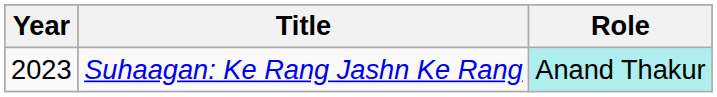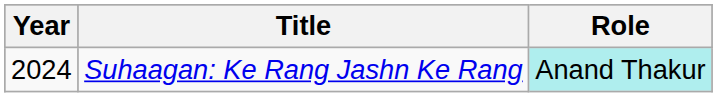 <table class="wikitable sortable">
 <tr>
 <th>Year</th>
 <th>Title</th>
 <th>Role</th>
 </tr>
 <tr>
-<td>2023</td>
+<td>2024</td>
 <td><em><a href='#'>Suhaagan: Ke Rang Jashn Ke Rang</a></em></td>
 <td style="background: paleturquoise;">Anand Thakur</td>
 </tr>
 </table>
